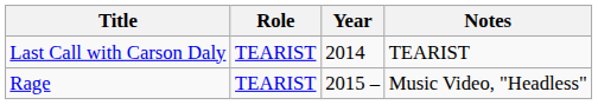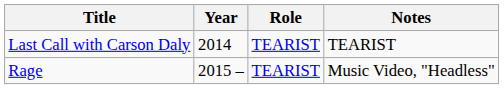 <table class="wikitable">
 <tr>
 <th>Title</th>
+<th>Year</th>
 <th>Role</th>
-<th>Year</th>
 <th>Notes</th>
 </tr>
 <tr>
 <td><a href='#'>Last Call with Carson Daly</a></td>
+<td>2014</td>
 <td Herself><a href='#'>TEARIST</a></td>
-<td>2014</td>
 <td Season 14: Episode 14 >TEARIST</td>
 </tr>
 <tr>
 <td><a href='#'>Rage</a></td>
+<td>2015 –</td>
 <td Herself><a href='#'>TEARIST</a></td>
-<td>2015 –</td>
 <td>Music Video, "Headless"</td>
 </tr>
 </table>
